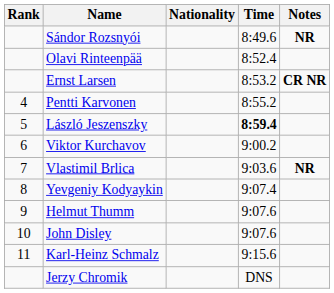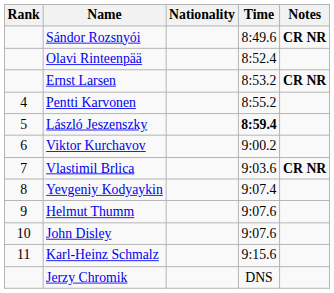 <table class="wikitable sortable" style="text-align:center">
 <tr>
 <th>Rank</th>
 <th>Name</th>
 <th>Nationality</th>
 <th>Time</th>
 <th>Notes</th>
 </tr>
 <tr>
 <td></td>
 <td align=left><a href='#'>Sándor Rozsnyói</a></td>
 <td align=left></td>
 <td>8:49.6</td>
-<td><strong>NR</strong></td>
+<td><strong>CR NR</strong></td>
 </tr>
 <tr>
 <td></td>
 <td align=left><a href='#'>Olavi Rinteenpää</a></td>
 <td align=left></td>
 <td>8:52.4</td>
 <td></td>
 </tr>
 <tr>
 <td></td>
 <td align=left><a href='#'>Ernst Larsen</a></td>
 <td align=left></td>
 <td>8:53.2</td>
 <td><strong>CR NR</strong></td>
 </tr>
 <tr>
 <td>4</td>
 <td align=left><a href='#'>Pentti Karvonen</a></td>
 <td align=left></td>
 <td>8:55.2</td>
 <td></td>
 </tr>
 <tr>
 <td>5</td>
 <td align=left><a href='#'>László Jeszenszky</a></td>
 <td align=left></td>
 <td><strong>8:59.4</strong></td>
 <td></td>
 </tr>
 <tr>
 <td>6</td>
 <td align=left><a href='#'>Viktor Kurchavov</a></td>
 <td align=left></td>
 <td>9:00.2</td>
 <td></td>
 </tr>
 <tr>
 <td>7</td>
 <td align=left><a href='#'>Vlastimil Brlica</a></td>
 <td align=left></td>
 <td>9:03.6</td>
-<td><strong>NR</strong></td>
+<td><strong>CR NR</strong></td>
 </tr>
 <tr>
 <td>8</td>
 <td align=left><a href='#'>Yevgeniy Kodyaykin</a></td>
 <td align=left></td>
 <td>9:07.4</td>
 <td></td>
 </tr>
 <tr>
 <td>9</td>
 <td align=left><a href='#'>Helmut Thumm</a></td>
 <td align=left></td>
 <td>9:07.6</td>
 <td></td>
 </tr>
 <tr>
 <td>10</td>
 <td align=left><a href='#'>John Disley</a></td>
 <td align=left></td>
 <td>9:07.6</td>
 <td></td>
 </tr>
 <tr>
 <td>11</td>
 <td align=left><a href='#'>Karl-Heinz Schmalz</a></td>
 <td align=left></td>
 <td>9:15.6</td>
 <td></td>
 </tr>
 <tr>
 <td></td>
 <td align=left><a href='#'>Jerzy Chromik</a></td>
 <td align=left></td>
 <td>DNS</td>
 <td></td>
 </tr>
 </table>
